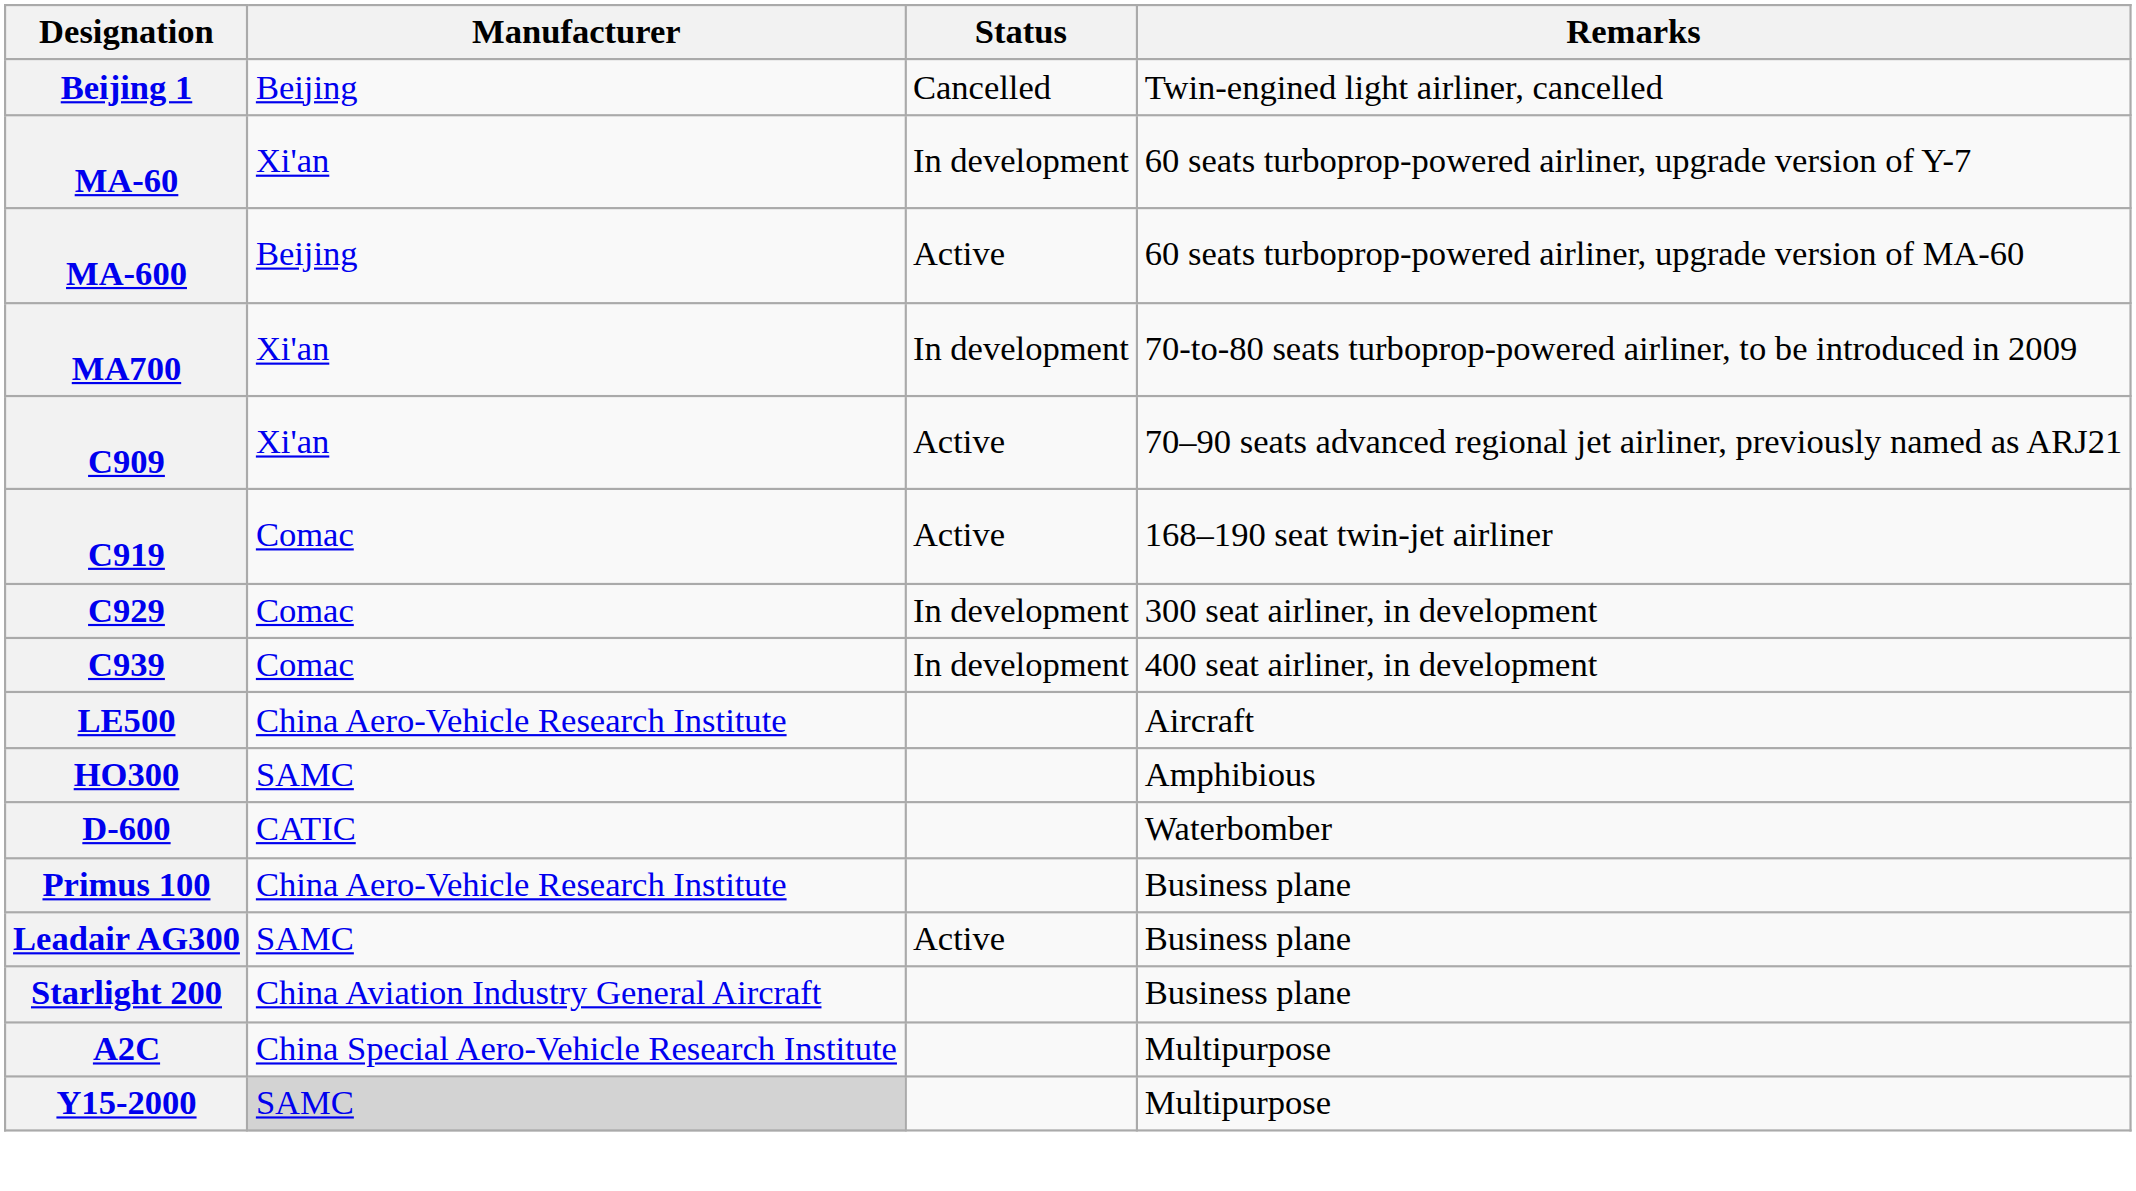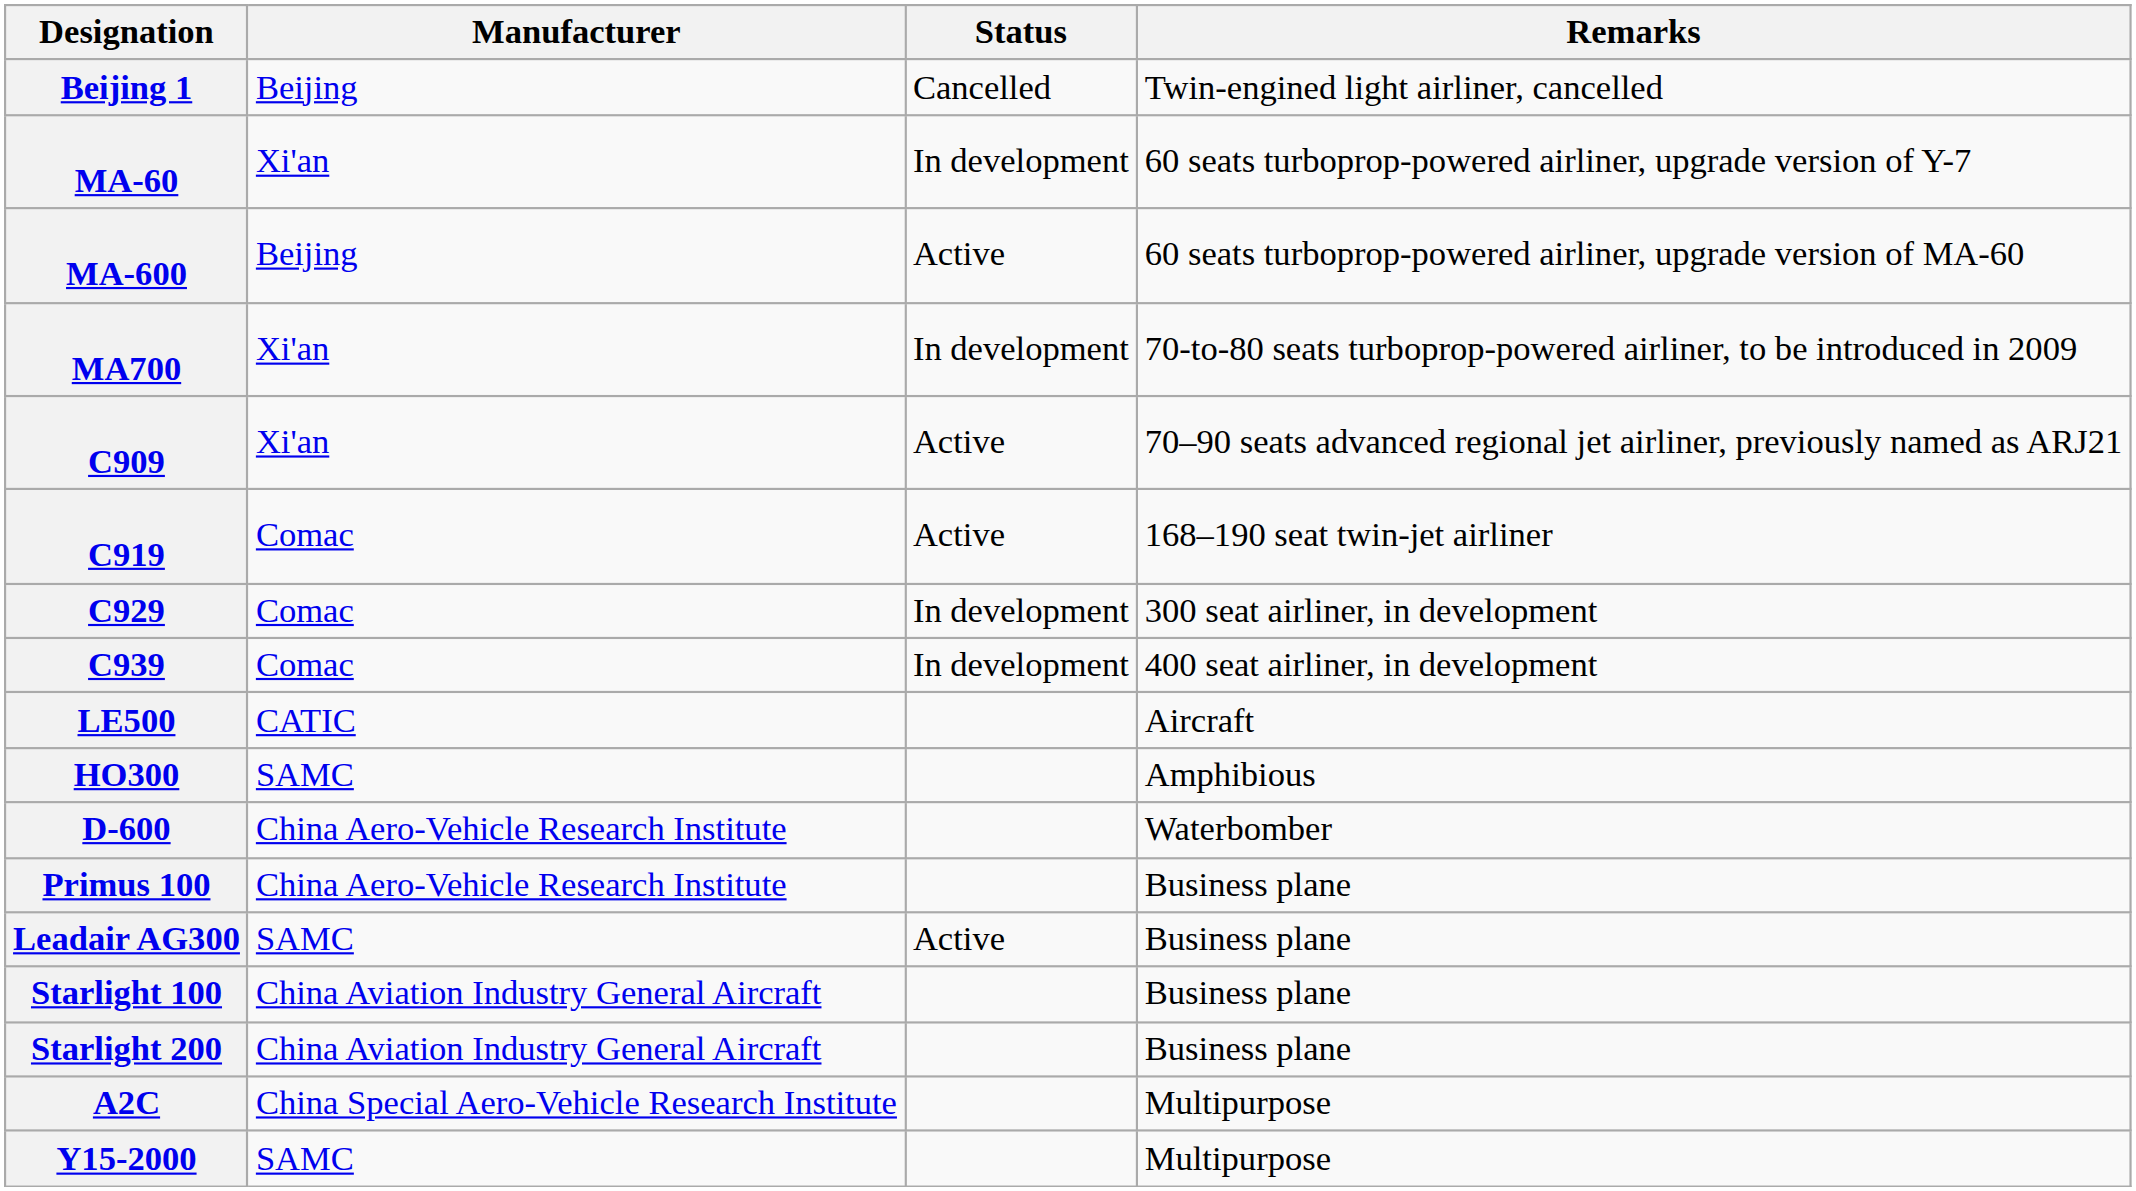 <table class="wikitable">
 <tr>
 <th>Designation</th>
 <th>Manufacturer</th>
 <th>Status</th>
 <th>Remarks</th>
 </tr>
 <tr>
 <th><a href='#'>Beijing 1</a></th>
 <td><a href='#'>Beijing</a></td>
 <td>Cancelled</td>
 <td>Twin-engined light airliner, cancelled</td>
 </tr>
 <tr>
 <th><br><a href='#'>MA-60</a></th>
 <td><a href='#'>Xi'an</a></td>
 <td>In development</td>
 <td>60 seats turboprop-powered airliner, upgrade version of Y-7</td>
 </tr>
 <tr>
 <th><br><a href='#'>MA-600</a></th>
 <td><a href='#'>Beijing</a></td>
 <td>Active</td>
 <td>60 seats turboprop-powered airliner, upgrade version of MA-60</td>
 </tr>
 <tr>
 <th><br><a href='#'>MA700</a></th>
 <td><a href='#'>Xi'an</a></td>
 <td>In development</td>
 <td>70-to-80 seats turboprop-powered airliner, to be introduced in 2009</td>
 </tr>
 <tr>
 <th><br><a href='#'>C909</a></th>
 <td><a href='#'>Xi'an</a></td>
 <td>Active</td>
 <td>70–90 seats advanced regional jet airliner, previously named as ARJ21</td>
 </tr>
 <tr>
 <th><br><a href='#'>C919</a></th>
 <td><a href='#'>Comac</a></td>
 <td>Active</td>
 <td>168–190 seat twin-jet airliner</td>
 </tr>
 <tr>
 <th> <a href='#'>C929</a></th>
 <td><a href='#'>Comac</a></td>
 <td>In development</td>
 <td>300 seat airliner, in development</td>
 </tr>
 <tr>
 <th><a href='#'>C939</a></th>
 <td><a href='#'>Comac</a></td>
 <td>In development</td>
 <td>400 seat airliner, in development</td>
 </tr>
 <tr>
 <th><a href='#'>LE500</a></th>
-<td><a href='#'>China Aero-Vehicle Research Institute</a></td>
+<td><a href='#'>CATIC</a></td>
 <td></td>
 <td>Aircraft</td>
 </tr>
 <tr>
 <th><a href='#'>HO300</a></th>
 <td><a href='#'>SAMC</a></td>
 <td></td>
 <td>Amphibious</td>
 </tr>
 <tr>
 <th><a href='#'>D-600</a></th>
-<td><a href='#'>CATIC</a></td>
+<td><a href='#'>China Aero-Vehicle Research Institute</a></td>
 <td></td>
 <td>Waterbomber</td>
 </tr>
 <tr>
 <th><a href='#'>Primus 100</a></th>
 <td><a href='#'>China Aero-Vehicle Research Institute</a></td>
 <td></td>
 <td>Business plane</td>
 </tr>
 <tr>
 <th><a href='#'><strong>Leadair AG300</strong></a></th>
 <td><a href='#'>SAMC</a></td>
 <td>Active</td>
 <td>Business plane</td>
 </tr>
 <tr>
+<th><a href='#'>Starlight 100</a></th>
+<td><a href='#'>China Aviation Industry General Aircraft</a></td>
+<td></td>
+<td>Business plane</td>
+</tr>
+<tr>
 <th><a href='#'>Starlight 200</a></th>
 <td><a href='#'>China Aviation Industry General Aircraft</a></td>
 <td></td>
 <td>Business plane</td>
 </tr>
 <tr>
 <th><a href='#'>A2C</a></th>
 <td><a href='#'>China Special Aero-Vehicle Research Institute</a></td>
 <td></td>
 <td>Multipurpose</td>
 </tr>
 <tr>
 <th><a href='#'>Y15-2000</a></th>
-<td style="background: lightgrey;"><a href='#'>SAMC</a></td>
+<td><a href='#'>SAMC</a></td>
 <td></td>
 <td>Multipurpose</td>
 </tr>
 </table>
